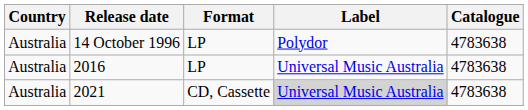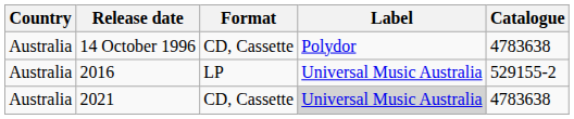 <table class="wikitable">
 <tr>
 <th>Country</th>
 <th>Release date</th>
 <th>Format</th>
 <th>Label</th>
 <th>Catalogue</th>
 </tr>
 <tr>
 <td>Australia</td>
 <td>14 October 1996</td>
-<td>LP</td>
+<td>CD, Cassette</td>
 <td><a href='#'>Polydor</a></td>
 <td>4783638</td>
 </tr>
 <tr>
 <td>Australia</td>
 <td>2016</td>
 <td>LP</td>
 <td><a href='#'>Universal Music Australia</a></td>
-<td>4783638</td>
+<td>529155-2</td>
 </tr>
 <tr>
 <td>Australia</td>
 <td>2021</td>
 <td>CD, Cassette</td>
 <td style="background: lightgrey;"><a href='#'>Universal Music Australia</a></td>
 <td>4783638</td>
 </tr>
 </table>
